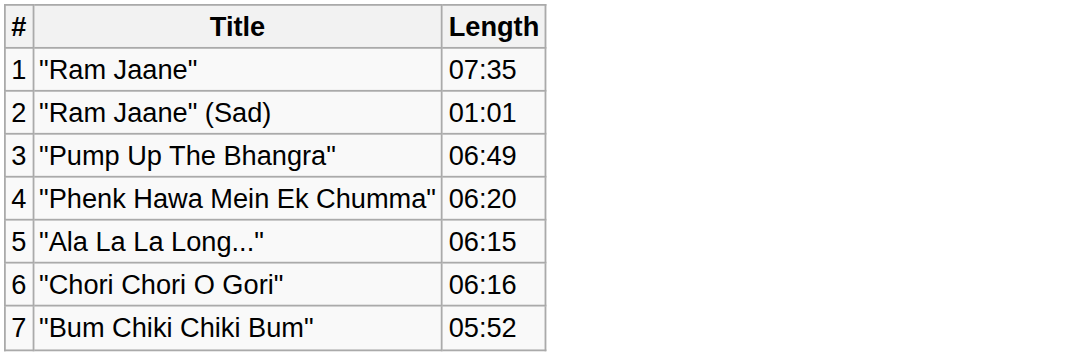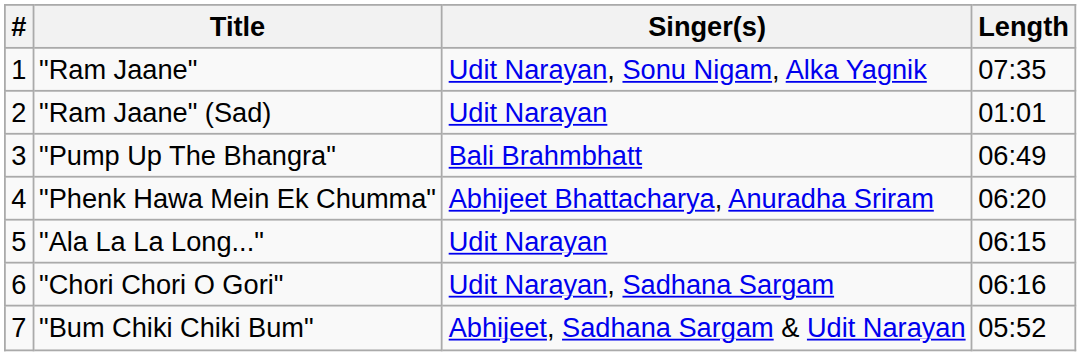 <table class="wikitable" style="font-size:95%;">
 <tr>
 <th>#</th>
 <th>Title</th>
+<th>Singer(s)</th>
 <th>Length</th>
 </tr>
 <tr>
 <td>1</td>
 <td>"Ram Jaane"</td>
+<td><a href='#'>Udit Narayan</a>, <a href='#'>Sonu Nigam</a>, <a href='#'>Alka Yagnik</a></td>
 <td>07:35</td>
 </tr>
 <tr>
 <td>2</td>
 <td>"Ram Jaane" (Sad)</td>
+<td><a href='#'>Udit Narayan</a></td>
 <td>01:01</td>
 </tr>
 <tr>
 <td>3</td>
 <td>"Pump Up The Bhangra"</td>
+<td><a href='#'>Bali Brahmbhatt</a></td>
 <td>06:49</td>
 </tr>
 <tr>
 <td>4</td>
 <td>"Phenk Hawa Mein Ek Chumma"</td>
+<td><a href='#'>Abhijeet Bhattacharya</a>, <a href='#'>Anuradha Sriram</a></td>
 <td>06:20</td>
 </tr>
 <tr>
 <td>5</td>
 <td>"Ala La La Long..."</td>
+<td><a href='#'>Udit Narayan</a></td>
 <td>06:15</td>
 </tr>
 <tr>
 <td>6</td>
 <td>"Chori Chori O Gori"</td>
+<td><a href='#'>Udit Narayan</a>, <a href='#'>Sadhana Sargam</a></td>
 <td>06:16</td>
 </tr>
 <tr>
 <td>7</td>
 <td>"Bum Chiki Chiki Bum"</td>
+<td><a href='#'>Abhijeet</a>, <a href='#'>Sadhana Sargam</a> & <a href='#'>Udit Narayan</a></td>
 <td>05:52</td>
 </tr>
 </table>
